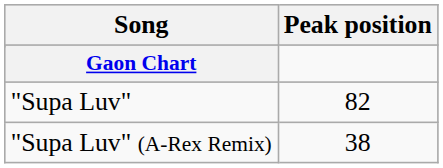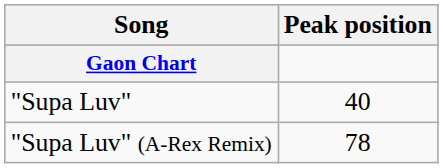 <table class="wikitable sortable" style="text-align:center;">
 <tr>
 <th rowspan="2">Song</th>
 <th colspan="8">Peak position</th>
 </tr>
 <tr>
 </tr>
 <tr style="font-size:smaller;">
 <th><a href='#'>Gaon Chart</a></th>
 </tr>
 <tr>
 <td align="left">"Supa Luv"</td>
-<td>82</td>
+<td>40</td>
 </tr>
 <tr>
 <td align="left">"Supa Luv" <small>(A-Rex Remix)</small></td>
-<td>38</td>
+<td>78</td>
 </tr>
 </table>
